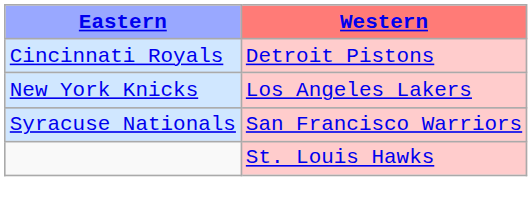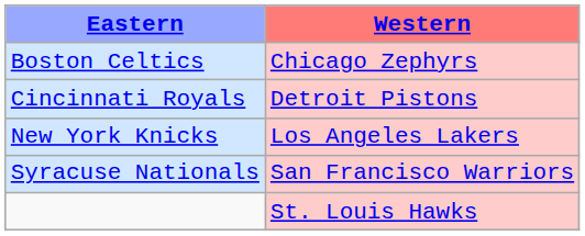 <table class="wikitable">
 <tr>
 <th style="background-color: #99A8FF;"><a href='#'>Eastern</a></th>
 <th style="background-color: #FF7B77;"><a href='#'>Western</a></th>
+</tr>
+<tr>
+<td style="background-color: #D0E7FF;"><a href='#'>Boston Celtics</a></td>
+<td style="background-color: #FFCCCC;"><a href='#'>Chicago Zephyrs</a></td>
 </tr>
 <tr>
 <td style="background-color: #D0E7FF;"><a href='#'>Cincinnati Royals</a></td>
 <td style="background-color: #FFCCCC;"><a href='#'>Detroit Pistons</a></td>
 </tr>
 <tr>
 <td style="background-color: #D0E7FF;"><a href='#'>New York Knicks</a></td>
 <td style="background-color: #FFCCCC;"><a href='#'>Los Angeles Lakers</a></td>
 </tr>
 <tr>
 <td style="background-color: #D0E7FF;"><a href='#'>Syracuse Nationals</a></td>
 <td style="background-color: #FFCCCC;"><a href='#'>San Francisco Warriors</a></td>
 </tr>
 <tr>
 <td> </td>
 <td style="background-color: #FFCCCC;"><a href='#'>St. Louis Hawks</a></td>
 </tr>
 </table>
